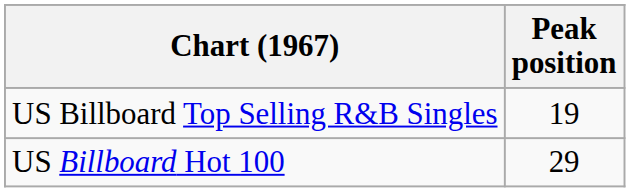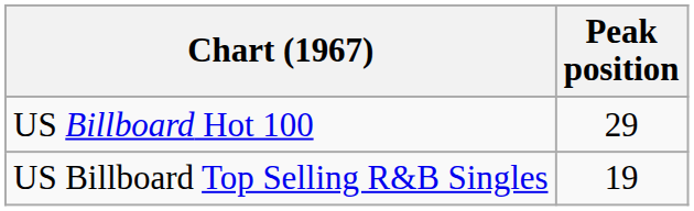 <table class="wikitable sortable">
 <tr>
 <th>Chart (1967)</th>
 <th>Peak<br>position</th>
 </tr>
 <tr>
+<td align="left">US <a href='#'><em>Billboard</em> Hot 100</a></td>
+<td align="center">29</td>
+</tr>
+<tr>
 <td align="left">US  Billboard <a href='#'>Top Selling R&B Singles</a></td>
 <td align="center">19</td>
 </tr>
-<tr>
-<td align="left">US <a href='#'><em>Billboard</em> Hot 100</a></td>
-<td align="center">29</td>
-</tr>
 </table>
